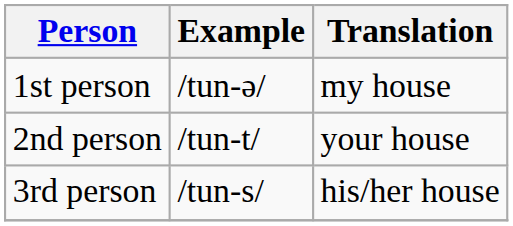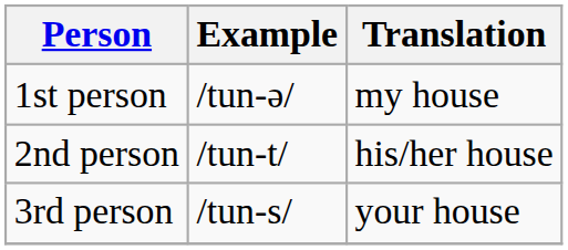 <table class="wikitable">
 <tr>
 <th><a href='#'>Person</a></th>
 <th>Example</th>
 <th>Translation</th>
 </tr>
 <tr>
 <td>1st person</td>
 <td>  /tun-ə/</td>
 <td>my house</td>
 </tr>
 <tr>
 <td>2nd person</td>
 <td>  /tun-t/</td>
-<td>your house</td>
+<td>his/her house</td>
 </tr>
 <tr>
 <td>3rd person</td>
 <td>  /tun-s/</td>
-<td>his/her house</td>
+<td>your house</td>
 </tr>
 <tr>
 </tr>
 </table>
